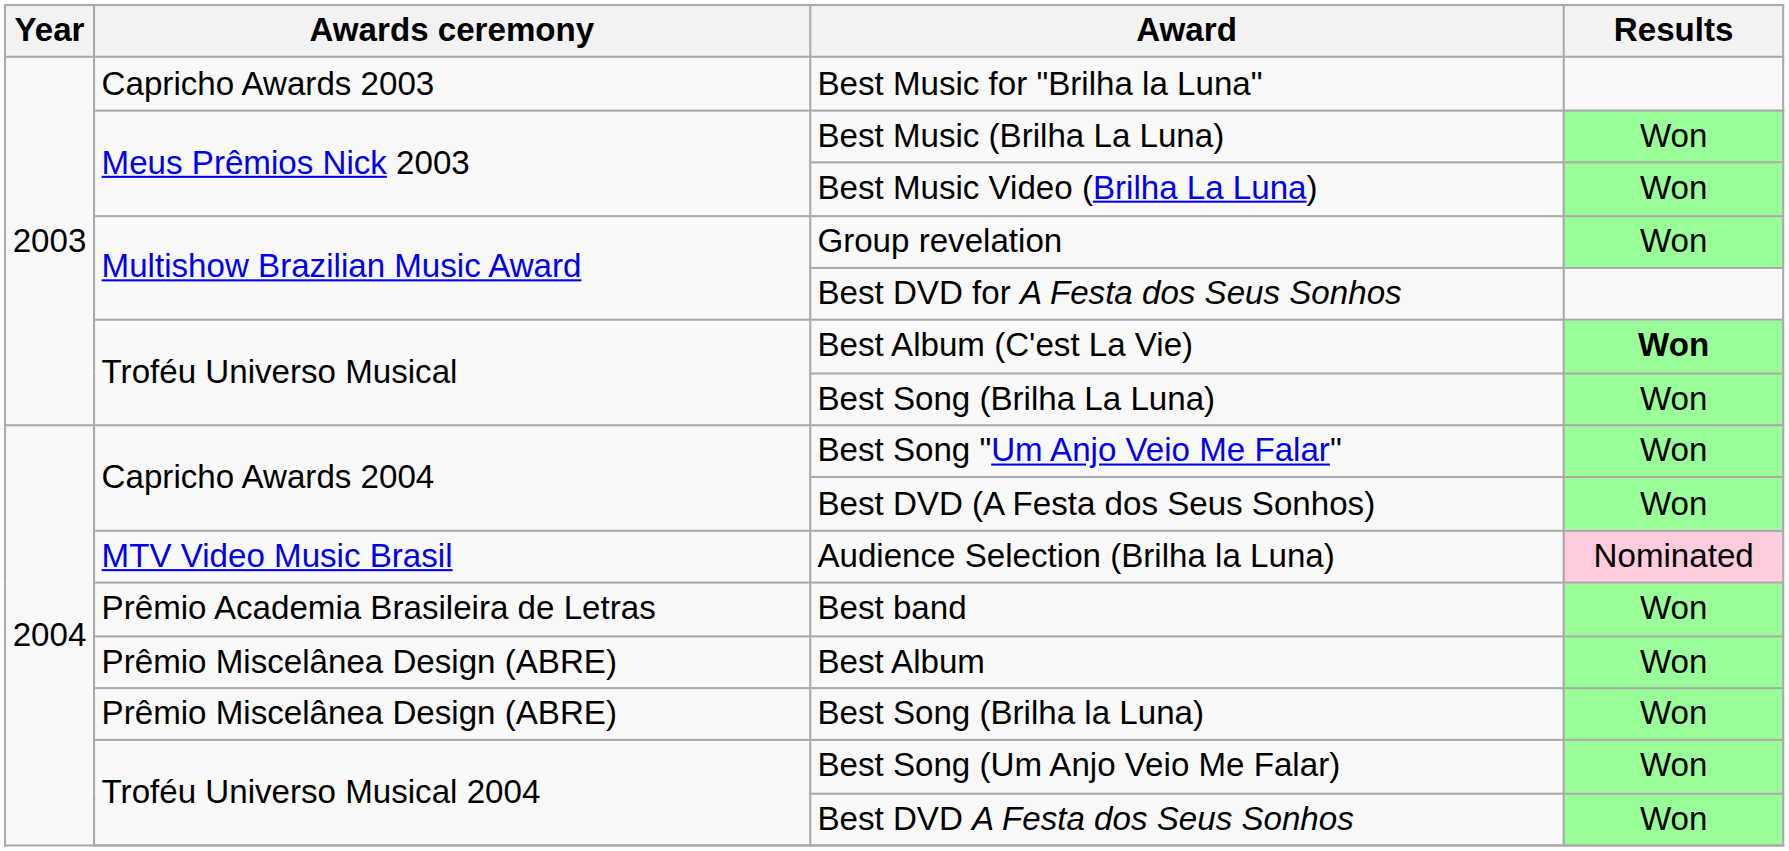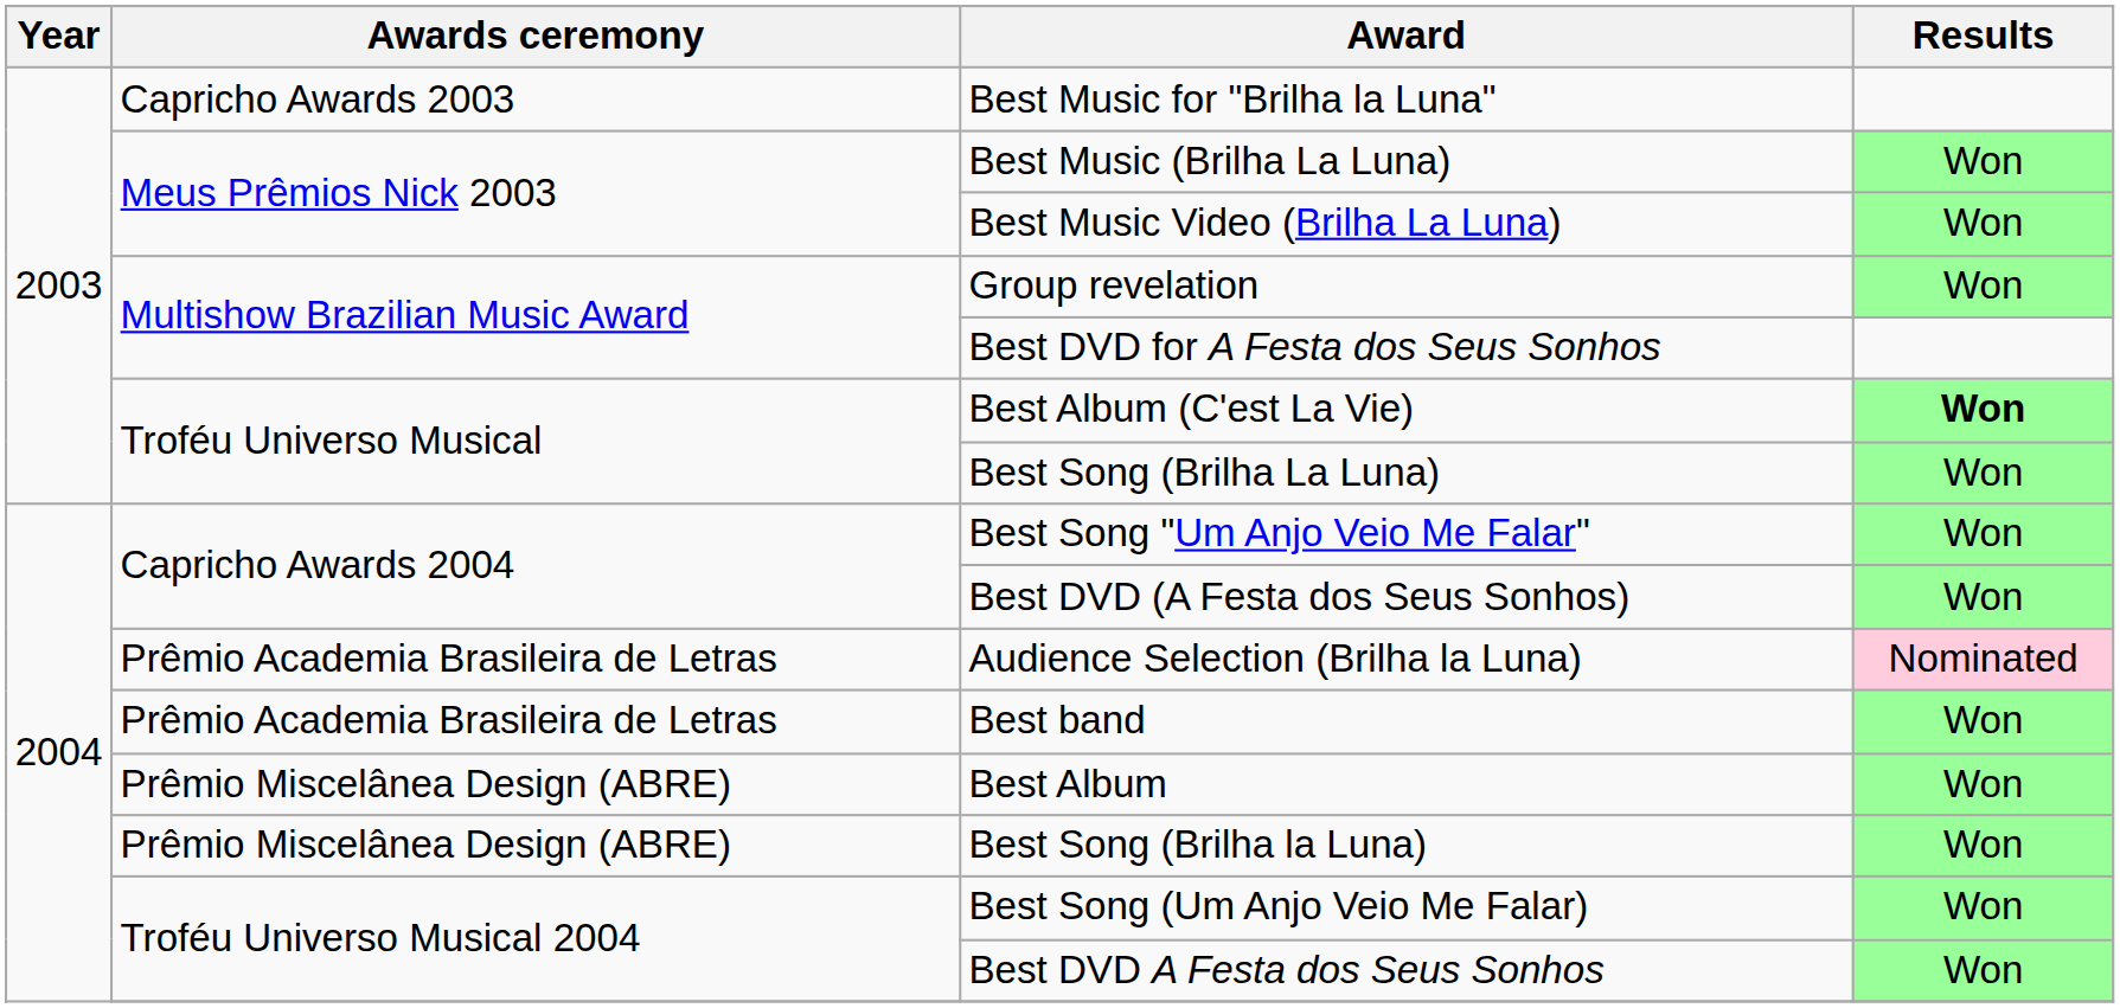 <table class="wikitable">
 <tr>
 <th>Year</th>
 <th>Awards ceremony</th>
 <th>Award</th>
 <th>Results</th>
 </tr>
 <tr>
 <td style="width:5%; text-align:center;" rowspan="7">2003</td>
 <td>Capricho Awards 2003</td>
 <td>Best Music for "Brilha la Luna"</td>
 <td></td>
 </tr>
 <tr>
 <td rowspan="2"><a href='#'>Meus Prêmios Nick</a> 2003</td>
 <td>Best Music (Brilha La Luna)</td>
 <td style="background:#99FF99; color:black; vertical-align:middle; text-align:center;" class="yes table-yes2">Won</td>
 </tr>
 <tr>
 <td>Best Music Video (<a href='#'>Brilha La Luna</a>)</td>
 <td style="background:#99FF99; color:black; vertical-align:middle; text-align:center;" class="yes table-yes2">Won</td>
 </tr>
 <tr>
 <td rowspan="2"><a href='#'>Multishow Brazilian Music Award</a></td>
 <td>Group revelation</td>
 <td style="background:#99FF99; color:black; vertical-align:middle; text-align:center;" class="yes table-yes2">Won</td>
 </tr>
 <tr>
 <td>Best DVD for <em>A Festa dos Seus Sonhos</em></td>
 <td></td>
 </tr>
 <tr>
 <td rowspan="2">Troféu Universo Musical</td>
 <td>Best Album (C'est La Vie)</td>
 <td style="background:#99FF99; color:black; vertical-align:middle; text-align:center;" class="yes table-yes2"><strong>Won</strong></td>
 </tr>
 <tr>
 <td>Best Song (Brilha La Luna)</td>
 <td style="background:#99FF99; color:black; vertical-align:middle; text-align:center;" class="yes table-yes2">Won</td>
 </tr>
 <tr>
 <td style="width:5%; text-align:center;" rowspan="9">2004</td>
 <td rowspan="2">Capricho Awards 2004</td>
 <td>Best Song "<a href='#'>Um Anjo Veio Me Falar</a>"</td>
 <td style="background:#99FF99; color:black; vertical-align:middle; text-align:center;" class="yes table-yes2">Won</td>
 </tr>
 <tr>
 <td>Best DVD (A Festa dos Seus Sonhos)</td>
 <td style="background:#99FF99; color:black; vertical-align:middle; text-align:center;" class="yes table-yes2">Won</td>
 </tr>
 <tr>
-<td><a href='#'>MTV Video Music Brasil</a></td>
+<td>Prêmio Academia Brasileira de Letras</td>
 <td>Audience Selection (Brilha la Luna)</td>
 <td style="background:#FFCCDD; color:black; vertical-align:middle; text-align:center;" class="no table-no2">Nominated</td>
 </tr>
 <tr>
 <td>Prêmio Academia Brasileira de Letras</td>
 <td>Best band</td>
 <td style="background:#99FF99; color:black; vertical-align:middle; text-align:center;" class="yes table-yes2">Won</td>
 </tr>
 <tr>
 <td>Prêmio Miscelânea Design (ABRE)</td>
 <td>Best Album</td>
 <td style="background:#99FF99; color:black; vertical-align:middle; text-align:center;" class="yes table-yes2">Won</td>
 </tr>
 <tr>
 <td>Prêmio Miscelânea Design (ABRE)</td>
 <td>Best Song (Brilha la Luna)</td>
 <td style="background:#99FF99; color:black; vertical-align:middle; text-align:center;" class="yes table-yes2">Won</td>
 </tr>
 <tr>
 <td rowspan="2">Troféu Universo Musical 2004</td>
 <td>Best Song (Um Anjo Veio Me Falar)</td>
 <td style="background:#99FF99; color:black; vertical-align:middle; text-align:center;" class="yes table-yes2">Won</td>
 </tr>
 <tr>
 <td>Best DVD <em>A Festa dos Seus Sonhos</em></td>
 <td style="background:#99FF99; color:black; vertical-align:middle; text-align:center;" class="yes table-yes2">Won</td>
 </tr>
 <tr>
 </tr>
 </table>
